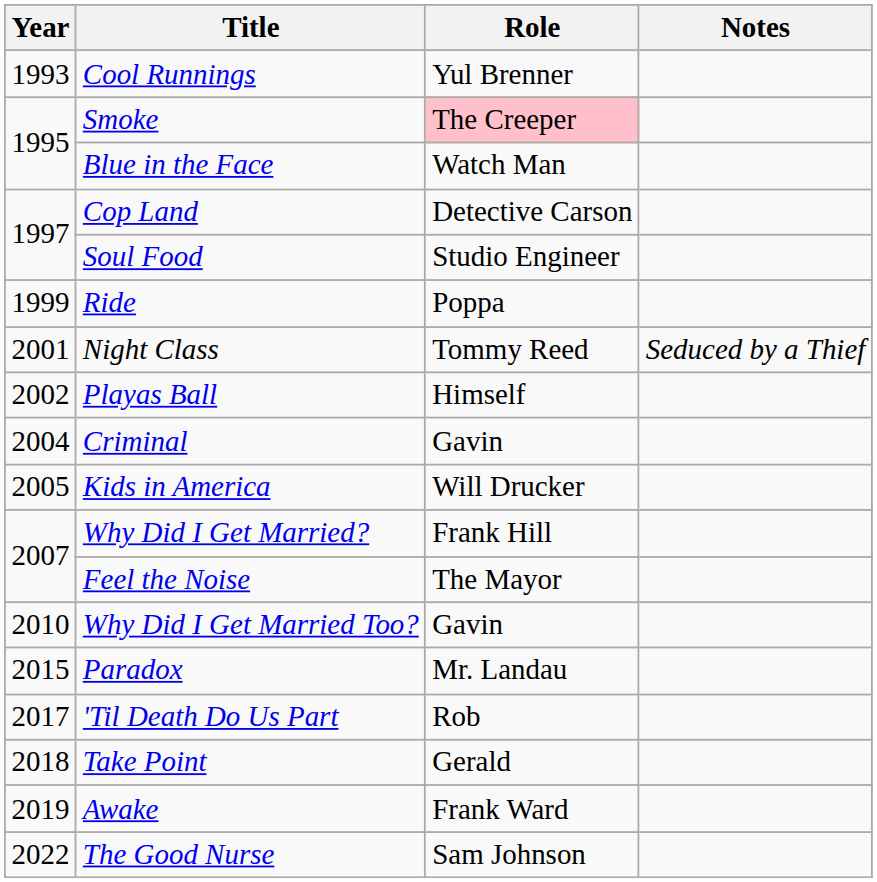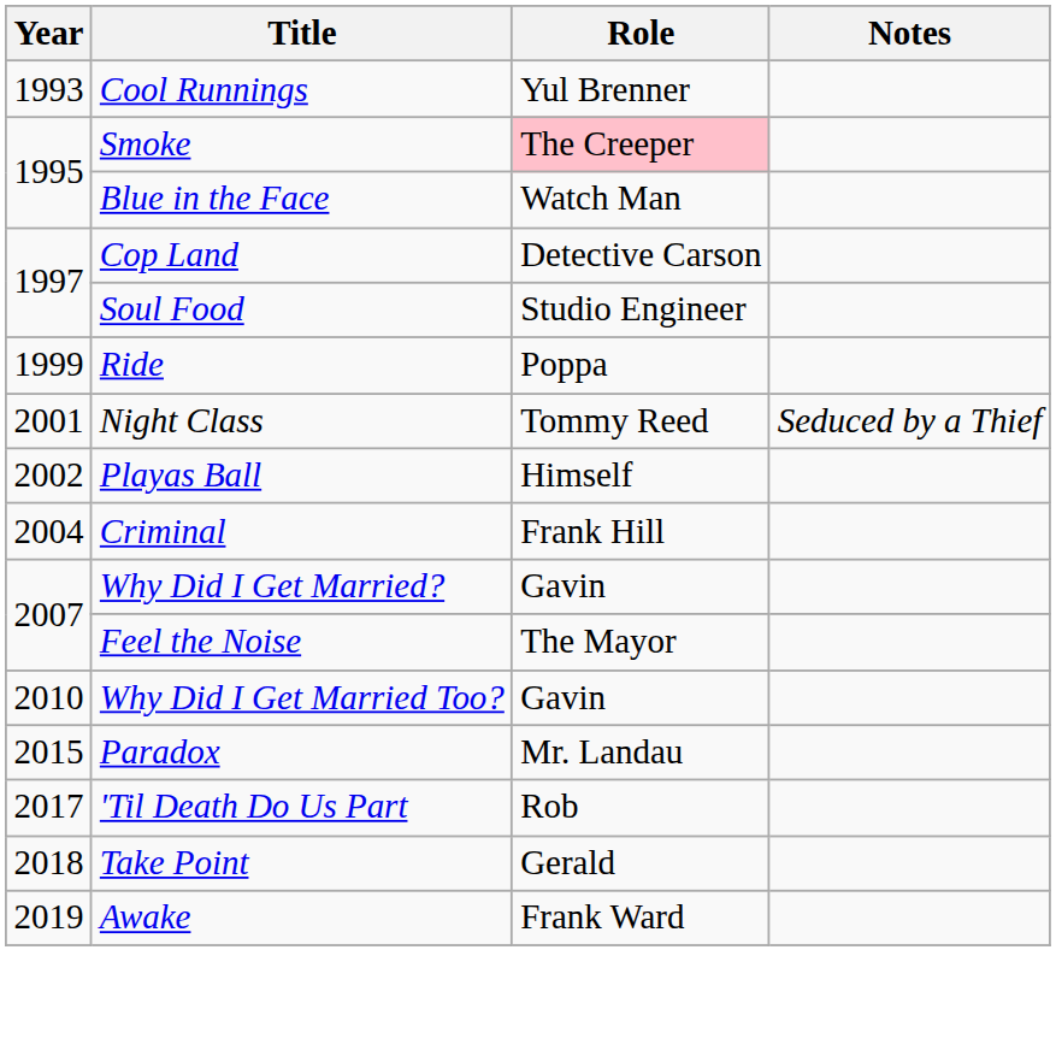 <table class="wikitable sortable">
 <tr>
 <th>Year</th>
 <th>Title</th>
 <th>Role</th>
 <th class="unsortable">Notes</th>
 </tr>
 <tr>
 <td>1993</td>
 <td><em><a href='#'>Cool Runnings</a></em></td>
 <td>Yul Brenner</td>
 <td></td>
 </tr>
 <tr>
 <td rowspan=2>1995</td>
 <td><em><a href='#'>Smoke</a></em></td>
 <td style="background: pink;">The Creeper</td>
 <td></td>
 </tr>
 <tr>
 <td><em><a href='#'>Blue in the Face</a></em></td>
 <td>Watch Man</td>
 <td></td>
 </tr>
 <tr>
 <td rowspan=2>1997</td>
 <td><em><a href='#'>Cop Land</a></em></td>
 <td>Detective Carson</td>
 <td></td>
 </tr>
 <tr>
 <td><em><a href='#'>Soul Food</a></em></td>
 <td>Studio Engineer</td>
 <td></td>
 </tr>
 <tr>
 <td>1999</td>
 <td><em><a href='#'>Ride</a></em></td>
 <td>Poppa</td>
 <td></td>
 </tr>
 <tr>
 <td>2001</td>
 <td><em>Night Class</em></td>
 <td>Tommy Reed</td>
 <td> <em>Seduced by a Thief</em></td>
 </tr>
 <tr>
 <td>2002</td>
 <td><em><a href='#'>Playas Ball</a></em></td>
 <td>Himself</td>
 <td></td>
 </tr>
 <tr>
 <td>2004</td>
 <td><em><a href='#'>Criminal</a></em></td>
-<td>Gavin</td>
-<td></td>
-</tr>
-<tr>
-<td>2005</td>
-<td><em><a href='#'>Kids in America</a></em></td>
-<td>Will Drucker</td>
+<td>Frank Hill</td>
 <td></td>
 </tr>
 <tr>
 <td rowspan=2>2007</td>
 <td><em><a href='#'>Why Did I Get Married?</a></em></td>
-<td>Frank Hill</td>
+<td>Gavin</td>
 <td></td>
 </tr>
 <tr>
 <td><em><a href='#'>Feel the Noise</a></em></td>
 <td>The Mayor</td>
 <td></td>
 </tr>
 <tr>
 <td>2010</td>
 <td><em><a href='#'>Why Did I Get Married Too?</a></em></td>
 <td>Gavin</td>
 <td></td>
 </tr>
 <tr>
 <td>2015</td>
 <td><em><a href='#'>Paradox</a></em></td>
 <td>Mr. Landau</td>
 <td></td>
 </tr>
 <tr>
 <td>2017</td>
 <td><em><a href='#'>'Til Death Do Us Part</a></em></td>
 <td>Rob</td>
 <td></td>
 </tr>
 <tr>
 <td>2018</td>
 <td><em><a href='#'>Take Point</a></em></td>
 <td>Gerald</td>
 <td></td>
 </tr>
 <tr>
 <td>2019</td>
 <td><em><a href='#'>Awake</a></em></td>
 <td>Frank Ward</td>
 <td></td>
 </tr>
-<tr>
-<td>2022</td>
-<td><em><a href='#'>The Good Nurse</a></em></td>
-<td>Sam Johnson</td>
-<td></td>
-</tr>
 </table>
